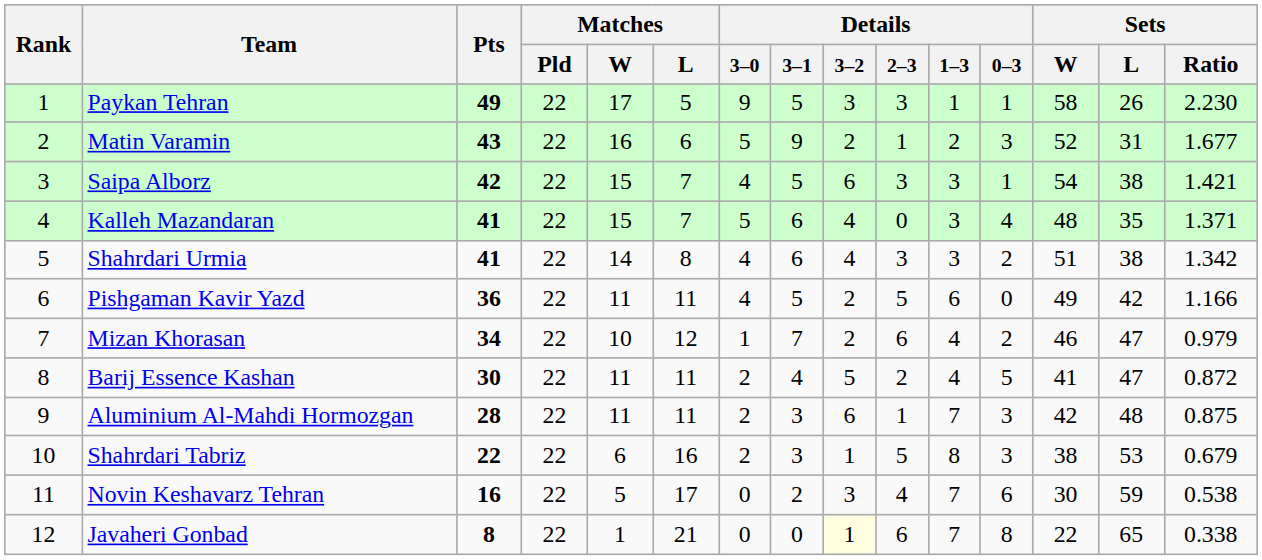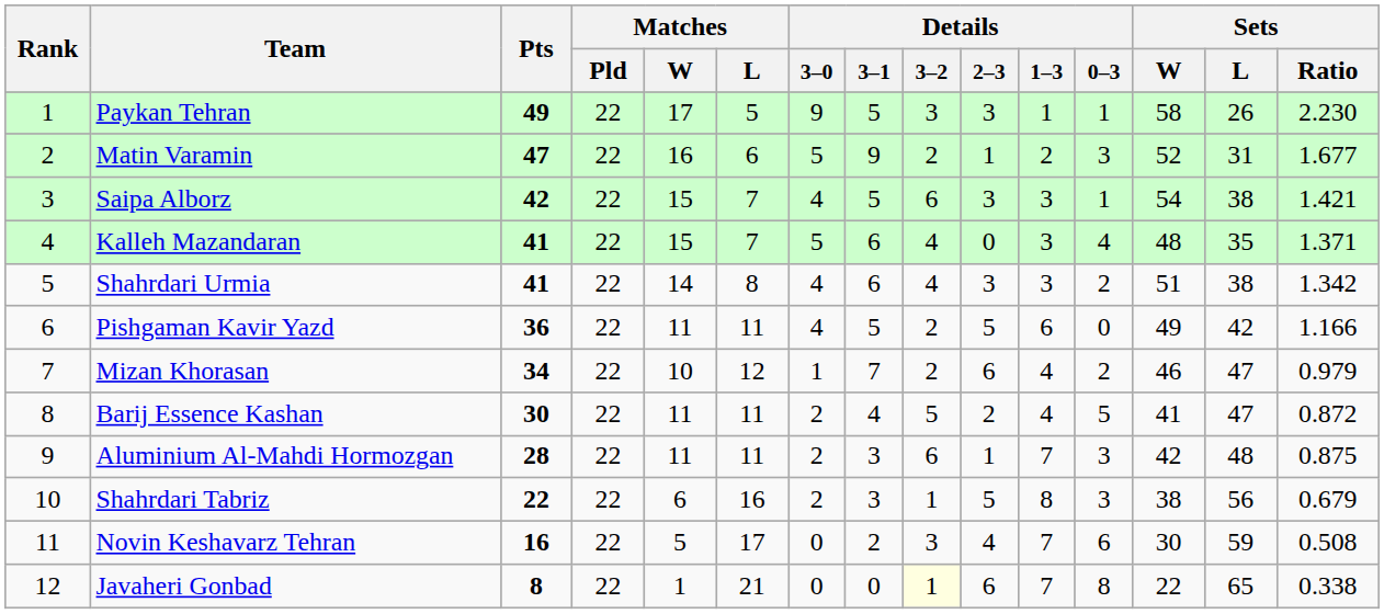 <table class="wikitable" style="text-align:center; font-size:90%">
 <tr>
 <th rowspan=2 width=40>Rank</th>
 <th rowspan=2 width=220>Team</th>
 <th rowspan=2 width=33>Pts</th>
 <th colspan=3>Matches</th>
 <th colspan=6>Details</th>
 <th colspan=3>Sets</th>
 </tr>
 <tr>
 <th width=33>Pld</th>
 <th width=33>W</th>
 <th width=33>L</th>
 <th width=25><small>3–0</small></th>
 <th width=25><small>3–1</small></th>
 <th width=25><small>3–2</small></th>
 <th width=25><small>2–3</small></th>
 <th width=25><small>1–3</small></th>
 <th width=25><small>0–3</small></th>
 <th width=33>W</th>
 <th width=33>L</th>
 <th width=50>Ratio</th>
 </tr>
 <tr bgcolor=ccffcc>
 <td>1</td>
 <td align="left"><a href='#'>Paykan Tehran</a></td>
 <td><strong>49</strong></td>
 <td>22</td>
 <td>17</td>
 <td>5</td>
 <td>9</td>
 <td>5</td>
 <td>3</td>
 <td>3</td>
 <td>1</td>
 <td>1</td>
 <td>58</td>
 <td>26</td>
 <td>2.230</td>
 </tr>
 <tr bgcolor=ccffcc>
 <td>2</td>
 <td align="left"><a href='#'>Matin Varamin</a></td>
-<td><strong>43</strong></td>
+<td><strong>47</strong></td>
 <td>22</td>
 <td>16</td>
 <td>6</td>
 <td>5</td>
 <td>9</td>
 <td>2</td>
 <td>1</td>
 <td>2</td>
 <td>3</td>
 <td>52</td>
 <td>31</td>
 <td>1.677</td>
 </tr>
 <tr bgcolor=ccffcc>
 <td>3</td>
 <td align="left"><a href='#'>Saipa Alborz</a></td>
 <td><strong>42</strong></td>
 <td>22</td>
 <td>15</td>
 <td>7</td>
 <td>4</td>
 <td>5</td>
 <td>6</td>
 <td>3</td>
 <td>3</td>
 <td>1</td>
 <td>54</td>
 <td>38</td>
 <td>1.421</td>
 </tr>
 <tr bgcolor=ccffcc>
 <td>4</td>
 <td align="left"><a href='#'>Kalleh Mazandaran</a></td>
 <td><strong>41</strong></td>
 <td>22</td>
 <td>15</td>
 <td>7</td>
 <td>5</td>
 <td>6</td>
 <td>4</td>
 <td>0</td>
 <td>3</td>
 <td>4</td>
 <td>48</td>
 <td>35</td>
 <td>1.371</td>
 </tr>
 <tr>
 <td>5</td>
 <td align="left"><a href='#'>Shahrdari Urmia</a></td>
 <td><strong>41</strong></td>
 <td>22</td>
 <td>14</td>
 <td>8</td>
 <td>4</td>
 <td>6</td>
 <td>4</td>
 <td>3</td>
 <td>3</td>
 <td>2</td>
 <td>51</td>
 <td>38</td>
 <td>1.342</td>
 </tr>
 <tr>
 <td>6</td>
 <td align="left"><a href='#'>Pishgaman Kavir Yazd</a></td>
 <td><strong>36</strong></td>
 <td>22</td>
 <td>11</td>
 <td>11</td>
 <td>4</td>
 <td>5</td>
 <td>2</td>
 <td>5</td>
 <td>6</td>
 <td>0</td>
 <td>49</td>
 <td>42</td>
 <td>1.166</td>
 </tr>
 <tr>
 <td>7</td>
 <td align="left"><a href='#'>Mizan Khorasan</a></td>
 <td><strong>34</strong></td>
 <td>22</td>
 <td>10</td>
 <td>12</td>
 <td>1</td>
 <td>7</td>
 <td>2</td>
 <td>6</td>
 <td>4</td>
 <td>2</td>
 <td>46</td>
 <td>47</td>
 <td>0.979</td>
 </tr>
 <tr>
 <td>8</td>
 <td align="left"><a href='#'>Barij Essence Kashan</a></td>
 <td><strong>30</strong></td>
 <td>22</td>
 <td>11</td>
 <td>11</td>
 <td>2</td>
 <td>4</td>
 <td>5</td>
 <td>2</td>
 <td>4</td>
 <td>5</td>
 <td>41</td>
 <td>47</td>
 <td>0.872</td>
 </tr>
 <tr>
 <td>9</td>
 <td align="left"><a href='#'>Aluminium Al-Mahdi Hormozgan</a></td>
 <td><strong>28</strong></td>
 <td>22</td>
 <td>11</td>
 <td>11</td>
 <td>2</td>
 <td>3</td>
 <td>6</td>
 <td>1</td>
 <td>7</td>
 <td>3</td>
 <td>42</td>
 <td>48</td>
 <td>0.875</td>
 </tr>
 <tr>
 <td>10</td>
 <td align="left"><a href='#'>Shahrdari Tabriz</a></td>
 <td><strong>22</strong></td>
 <td>22</td>
 <td>6</td>
 <td>16</td>
 <td>2</td>
 <td>3</td>
 <td>1</td>
 <td>5</td>
 <td>8</td>
 <td>3</td>
 <td>38</td>
-<td>53</td>
+<td>56</td>
 <td>0.679</td>
 </tr>
 <tr>
 <td>11</td>
 <td align="left"><a href='#'>Novin Keshavarz Tehran</a></td>
 <td><strong>16</strong></td>
 <td>22</td>
 <td>5</td>
 <td>17</td>
 <td>0</td>
 <td>2</td>
 <td>3</td>
 <td>4</td>
 <td>7</td>
 <td>6</td>
 <td>30</td>
 <td>59</td>
-<td>0.538</td>
+<td>0.508</td>
 </tr>
 <tr>
 <td>12</td>
 <td align="left"><a href='#'>Javaheri Gonbad</a></td>
 <td><strong>8</strong></td>
 <td>22</td>
 <td>1</td>
 <td>21</td>
 <td>0</td>
 <td>0</td>
 <td style="background: lightyellow;">1</td>
 <td>6</td>
 <td>7</td>
 <td>8</td>
 <td>22</td>
 <td>65</td>
 <td>0.338</td>
 </tr>
 </table>
